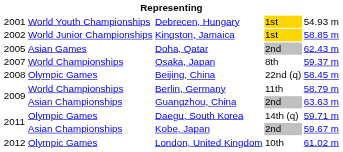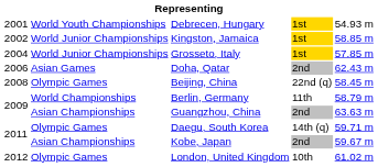 <table>
 <tr>
 <th colspan="5">Representing </th>
 </tr>
 <tr>
 <td>2001</td>
 <td><a href='#'>World Youth Championships</a></td>
 <td><a href='#'>Debrecen, Hungary</a></td>
 <td bgcolor=gold>1st</td>
 <td>54.93 m</td>
 </tr>
 <tr>
 <td>2002</td>
 <td><a href='#'>World Junior Championships</a></td>
 <td><a href='#'>Kingston, Jamaica</a></td>
 <td bgcolor=gold>1st</td>
 <td><a href='#'>58.85 m</a></td>
 </tr>
 <tr>
-<td>2005</td>
+<td>2004</td>
+<td><a href='#'>World Junior Championships</a></td>
+<td><a href='#'>Grosseto, Italy</a></td>
+<td bgcolor=gold>1st</td>
+<td><a href='#'>57.85 m</a></td>
+</tr>
+<tr>
+<td>2006</td>
 <td><a href='#'>Asian Games</a></td>
 <td><a href='#'>Doha, Qatar</a></td>
 <td bgcolor=silver>2nd</td>
 <td><a href='#'>62.43 m</a></td>
-</tr>
-<tr>
-<td>2007</td>
-<td><a href='#'>World Championships</a></td>
-<td><a href='#'>Osaka, Japan</a></td>
-<td>8th</td>
-<td><a href='#'>59.37 m</a></td>
 </tr>
 <tr>
 <td>2008</td>
 <td><a href='#'>Olympic Games</a></td>
 <td><a href='#'>Beijing, China</a></td>
 <td>22nd (q)</td>
 <td><a href='#'>58.45 m</a></td>
 </tr>
 <tr>
 <td rowspan=2>2009</td>
 <td><a href='#'>World Championships</a></td>
 <td><a href='#'>Berlin, Germany</a></td>
 <td>11th</td>
 <td><a href='#'>58.79 m</a></td>
 </tr>
 <tr>
 <td><a href='#'>Asian Championships</a></td>
 <td><a href='#'>Guangzhou, China</a></td>
 <td bgcolor=silver>2nd</td>
 <td><a href='#'>63.63 m</a></td>
 </tr>
 <tr>
 <td rowspan=2>2011</td>
 <td><a href='#'>Olympic Games</a></td>
 <td><a href='#'>Daegu, South Korea</a></td>
 <td>14th (q)</td>
 <td><a href='#'>59.71 m</a></td>
 </tr>
 <tr>
 <td><a href='#'>Asian Championships</a></td>
 <td><a href='#'>Kobe, Japan</a></td>
 <td bgcolor=silver>2nd</td>
 <td><a href='#'>59.67 m</a></td>
 </tr>
 <tr>
 <td>2012</td>
 <td><a href='#'>Olympic Games</a></td>
 <td><a href='#'>London, United Kingdom</a></td>
 <td>10th</td>
 <td><a href='#'>61.02 m</a></td>
 </tr>
 </table>
